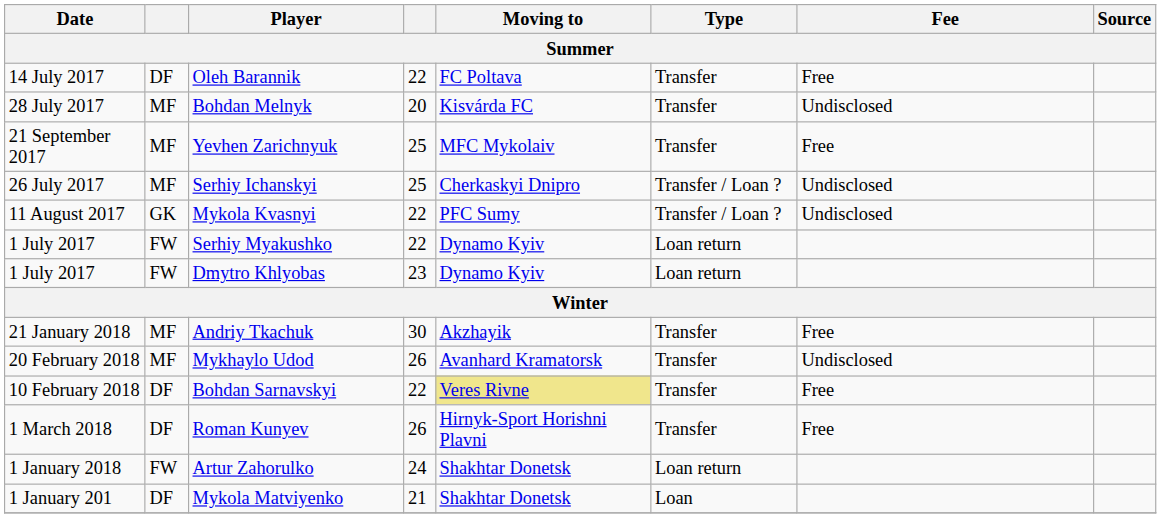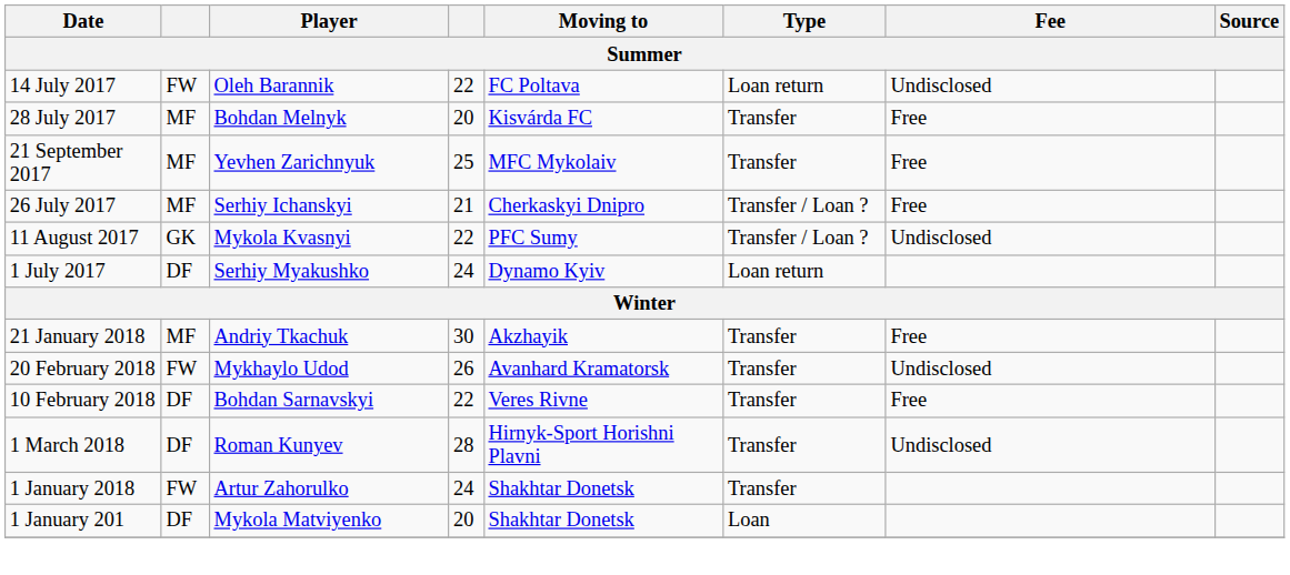 <table class="wikitable sortable">
 <tr>
 <th style="width:115px;">Date</th>
 <th style="width:30px;"></th>
 <th style="width:180px;">Player</th>
 <th style="width:20px;"></th>
 <th style="width:180px;">Moving to</th>
 <th style="width:120px;" class="unsortable">Type</th>
 <th style="width:250px;" class="unsortable">Fee</th>
 <th style="width:20px;">Source</th>
 </tr>
 <tr>
 <th colspan=8>Summer</th>
 </tr>
 <tr>
 <td>14 July 2017</td>
-<td>DF</td>
+<td>FW</td>
 <td> <a href='#'>Oleh Barannik</a></td>
 <td>22</td>
 <td> <a href='#'>FC Poltava</a></td>
-<td>Transfer</td>
-<td>Free</td>
+<td>Loan return</td>
+<td>Undisclosed</td>
 <td></td>
 </tr>
 <tr>
 <td>28 July 2017</td>
 <td>MF</td>
 <td> <a href='#'>Bohdan Melnyk</a></td>
 <td>20</td>
 <td> <a href='#'>Kisvárda FC</a></td>
 <td>Transfer</td>
-<td>Undisclosed</td>
+<td>Free</td>
 <td></td>
 </tr>
 <tr>
 <td>21 September 2017</td>
 <td>MF</td>
 <td> <a href='#'>Yevhen Zarichnyuk</a></td>
 <td>25</td>
 <td> <a href='#'>MFC Mykolaiv</a></td>
 <td>Transfer</td>
 <td>Free</td>
 <td></td>
 </tr>
 <tr>
 <td>26 July 2017</td>
 <td>MF</td>
 <td> <a href='#'>Serhiy Ichanskyi</a></td>
-<td>25</td>
+<td>21</td>
 <td> <a href='#'>Cherkaskyi Dnipro</a></td>
 <td>Transfer / Loan ?</td>
-<td>Undisclosed</td>
+<td>Free</td>
 <td></td>
 </tr>
 <tr>
 <td>11 August 2017</td>
 <td>GK</td>
 <td> <a href='#'>Mykola Kvasnyi</a></td>
 <td>22</td>
 <td> <a href='#'>PFC Sumy</a></td>
 <td>Transfer / Loan ?</td>
 <td>Undisclosed</td>
 <td></td>
 </tr>
 <tr>
 <td>1 July 2017</td>
-<td>FW</td>
+<td>DF</td>
 <td> <a href='#'>Serhiy Myakushko</a></td>
-<td>22</td>
-<td> <a href='#'>Dynamo Kyiv</a></td>
-<td>Loan return</td>
-<td></td>
-<td></td>
-</tr>
-<tr>
-<td>1 July 2017</td>
-<td>FW</td>
-<td> <a href='#'>Dmytro Khlyobas</a></td>
-<td>23</td>
+<td>24</td>
 <td> <a href='#'>Dynamo Kyiv</a></td>
 <td>Loan return</td>
 <td></td>
 <td></td>
 </tr>
 <tr>
 <th colspan=8>Winter</th>
 </tr>
 <tr>
 <td>21 January 2018</td>
 <td>MF</td>
 <td> <a href='#'>Andriy Tkachuk</a></td>
 <td>30</td>
 <td> <a href='#'>Akzhayik</a></td>
 <td>Transfer</td>
 <td>Free</td>
 <td></td>
 </tr>
 <tr>
 <td>20 February 2018</td>
-<td>MF</td>
+<td>FW</td>
 <td> <a href='#'>Mykhaylo Udod</a></td>
 <td>26</td>
 <td> <a href='#'>Avanhard Kramatorsk</a></td>
 <td>Transfer</td>
 <td>Undisclosed</td>
 <td></td>
 </tr>
 <tr>
 <td>10 February 2018</td>
 <td>DF</td>
 <td> <a href='#'>Bohdan Sarnavskyi</a></td>
 <td>22</td>
-<td style="background: khaki;"> <a href='#'>Veres Rivne</a></td>
+<td> <a href='#'>Veres Rivne</a></td>
 <td>Transfer</td>
 <td>Free</td>
 <td></td>
 </tr>
 <tr>
 <td>1 March 2018</td>
 <td>DF</td>
 <td> <a href='#'>Roman Kunyev</a></td>
-<td>26</td>
+<td>28</td>
 <td> <a href='#'>Hirnyk-Sport Horishni Plavni</a></td>
 <td>Transfer</td>
-<td>Free</td>
+<td>Undisclosed</td>
 <td></td>
 </tr>
 <tr>
 <td>1 January 2018</td>
 <td>FW</td>
 <td> <a href='#'>Artur Zahorulko</a></td>
 <td>24</td>
 <td> <a href='#'>Shakhtar Donetsk</a></td>
-<td>Loan return</td>
+<td>Transfer</td>
 <td></td>
 <td></td>
 </tr>
 <tr>
 <td>1 January 201</td>
 <td>DF</td>
 <td> <a href='#'>Mykola Matviyenko</a></td>
-<td>21</td>
+<td>20</td>
 <td> <a href='#'>Shakhtar Donetsk</a></td>
 <td>Loan</td>
 <td></td>
 <td></td>
 </tr>
 <tr>
 </tr>
 </table>
